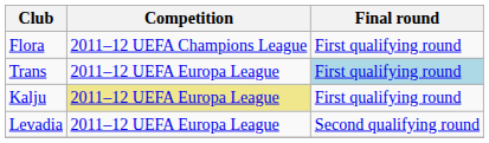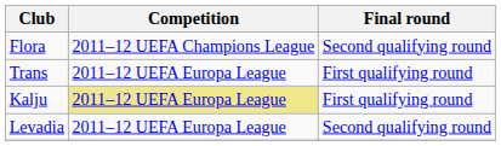 <table class="wikitable">
 <tr>
 <th>Club</th>
 <th>Competition</th>
 <th>Final round</th>
 </tr>
 <tr>
 <td rowspan=1><a href='#'>Flora</a></td>
 <td><a href='#'>2011–12 UEFA Champions League</a></td>
-<td><a href='#'>First qualifying round</a></td>
+<td><a href='#'>Second qualifying round</a></td>
 </tr>
 <tr>
 <td rowspan=1><a href='#'>Trans</a></td>
 <td><a href='#'>2011–12 UEFA Europa League</a></td>
-<td style="background: lightblue;"><a href='#'>First qualifying round</a></td>
+<td><a href='#'>First qualifying round</a></td>
 </tr>
 <tr>
 <td rowspan=1><a href='#'>Kalju</a></td>
 <td style="background: khaki;"><a href='#'>2011–12 UEFA Europa League</a></td>
 <td><a href='#'>First qualifying round</a></td>
 </tr>
 <tr>
 <td rowspan=1><a href='#'>Levadia</a></td>
 <td><a href='#'>2011–12 UEFA Europa League</a></td>
 <td><a href='#'>Second qualifying round</a></td>
 </tr>
 <tr>
 </tr>
 </table>
